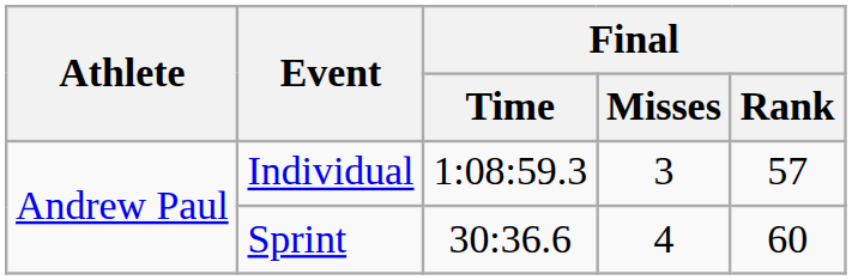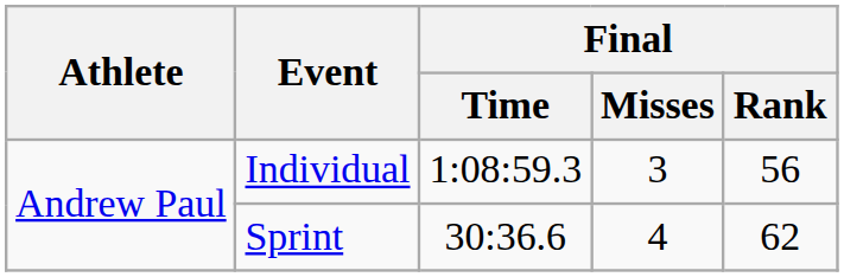 <table class="wikitable" style="font-size:90%">
 <tr>
 <th rowspan="2">Athlete</th>
 <th rowspan="2">Event</th>
 <th colspan="3">Final</th>
 </tr>
 <tr>
 <th>Time</th>
 <th>Misses</th>
 <th>Rank</th>
 </tr>
 <tr align="center">
 <td align="left" rowspan=2><a href='#'>Andrew Paul</a></td>
 <td align="left"><a href='#'>Individual</a></td>
 <td>1:08:59.3</td>
 <td>3</td>
-<td>57</td>
+<td>56</td>
 </tr>
 <tr align="center">
 <td align="left"><a href='#'>Sprint</a></td>
 <td>30:36.6</td>
 <td>4</td>
-<td>60</td>
+<td>62</td>
 </tr>
 </table>
